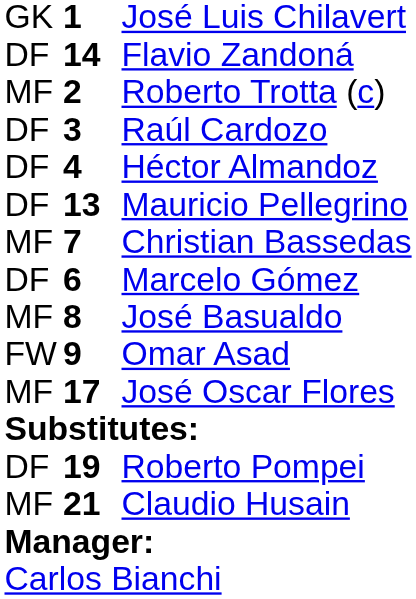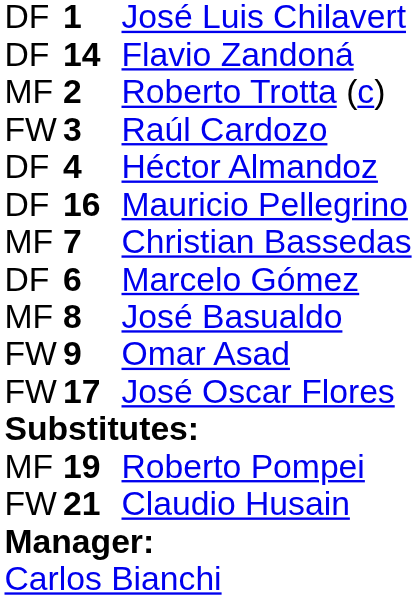 <table cellspacing="0" cellpadding="0" style="font-size:90%; margin:0.2em auto;">
 <tr>
 <th width="25"></th>
 <th width="25"></th>
 </tr>
 <tr>
-<td>GK</td>
+<td>DF</td>
 <td><strong>1</strong></td>
 <td> <a href='#'>José Luis Chilavert</a></td>
 <td></td>
 </tr>
 <tr>
 <td>DF</td>
 <td><strong>14</strong></td>
 <td> <a href='#'>Flavio Zandoná</a></td>
 </tr>
 <tr>
 <td>MF</td>
 <td><strong>2</strong></td>
 <td> <a href='#'>Roberto Trotta</a> (<a href='#'>c</a>)</td>
 </tr>
 <tr>
-<td>DF</td>
+<td>FW</td>
 <td><strong>3</strong></td>
 <td> <a href='#'>Raúl Cardozo</a></td>
 <td></td>
 </tr>
 <tr>
 <td>DF</td>
 <td><strong>4</strong></td>
 <td> <a href='#'>Héctor Almandoz</a></td>
 <td></td>
 </tr>
 <tr>
 <td>DF</td>
-<td><strong>13</strong></td>
+<td><strong>16</strong></td>
 <td> <a href='#'>Mauricio Pellegrino</a></td>
 <td></td>
 </tr>
 <tr>
 <td>MF</td>
 <td><strong>7</strong></td>
 <td> <a href='#'>Christian Bassedas</a></td>
 <td></td>
 </tr>
 <tr>
 <td>DF</td>
 <td><strong>6</strong></td>
 <td> <a href='#'>Marcelo Gómez</a></td>
 </tr>
 <tr>
 <td>MF</td>
 <td><strong>8</strong></td>
 <td> <a href='#'>José Basualdo</a></td>
 <td></td>
 <td></td>
 </tr>
 <tr>
 <td>FW</td>
 <td><strong>9</strong></td>
 <td> <a href='#'>Omar Asad</a></td>
 </tr>
 <tr>
-<td>MF</td>
+<td>FW</td>
 <td><strong>17</strong></td>
 <td> <a href='#'>José Oscar Flores</a></td>
 <td></td>
 <td></td>
 </tr>
 <tr>
 <td colspan=3><strong>Substitutes:</strong></td>
 </tr>
 <tr>
-<td>DF</td>
+<td>MF</td>
 <td><strong>19</strong></td>
 <td> <a href='#'>Roberto Pompei</a></td>
 <td></td>
 <td></td>
 </tr>
 <tr>
-<td>MF</td>
+<td>FW</td>
 <td><strong>21</strong></td>
 <td> <a href='#'>Claudio Husain</a></td>
 <td></td>
 <td></td>
 </tr>
 <tr>
 <td colspan=3><strong>Manager:</strong></td>
 </tr>
 <tr>
 <td colspan=4> <a href='#'>Carlos Bianchi</a> </td>
 </tr>
 </table>
